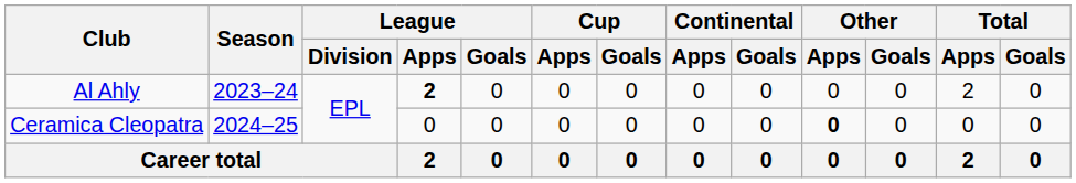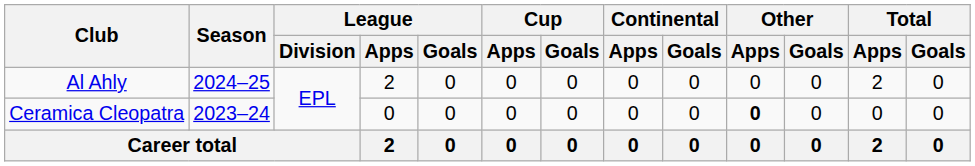 <table class=wikitable style=text-align:center>
 <tr>
 <th rowspan=2>Club</th>
 <th rowspan=2>Season</th>
 <th colspan=3>League</th>
 <th colspan=2>Cup</th>
 <th colspan=2>Continental</th>
 <th colspan=2>Other</th>
 <th colspan=2>Total</th>
 </tr>
 <tr>
 <th>Division</th>
 <th>Apps</th>
 <th>Goals</th>
 <th>Apps</th>
 <th>Goals</th>
 <th>Apps</th>
 <th>Goals</th>
 <th>Apps</th>
 <th>Goals</th>
 <th>Apps</th>
 <th>Goals</th>
 </tr>
 <tr>
 <td rowspan="1"><a href='#'>Al Ahly</a></td>
-<td><a href='#'>2023–24</a></td>
+<td><a href='#'>2024–25</a></td>
 <td rowspan="2"><a href='#'>EPL</a></td>
-<td><strong>2</strong></td>
+<td>2</td>
 <td>0</td>
 <td>0</td>
 <td>0</td>
 <td>0</td>
 <td>0</td>
 <td>0</td>
 <td>0</td>
 <td>2</td>
 <td>0</td>
 </tr>
 <tr>
 <td rowspan="1"><a href='#'>Ceramica Cleopatra</a></td>
-<td><a href='#'>2024–25</a></td>
+<td><a href='#'>2023–24</a></td>
 <td>0</td>
 <td>0</td>
 <td>0</td>
 <td>0</td>
 <td>0</td>
 <td>0</td>
 <td><strong>0</strong></td>
 <td>0</td>
 <td>0</td>
 <td>0</td>
 </tr>
 <tr>
 <th colspan=3>Career total</th>
 <th>2</th>
 <th>0</th>
 <th>0</th>
 <th>0</th>
 <th>0</th>
 <th>0</th>
 <th>0</th>
 <th>0</th>
 <th>2</th>
 <th>0</th>
 </tr>
 </table>
